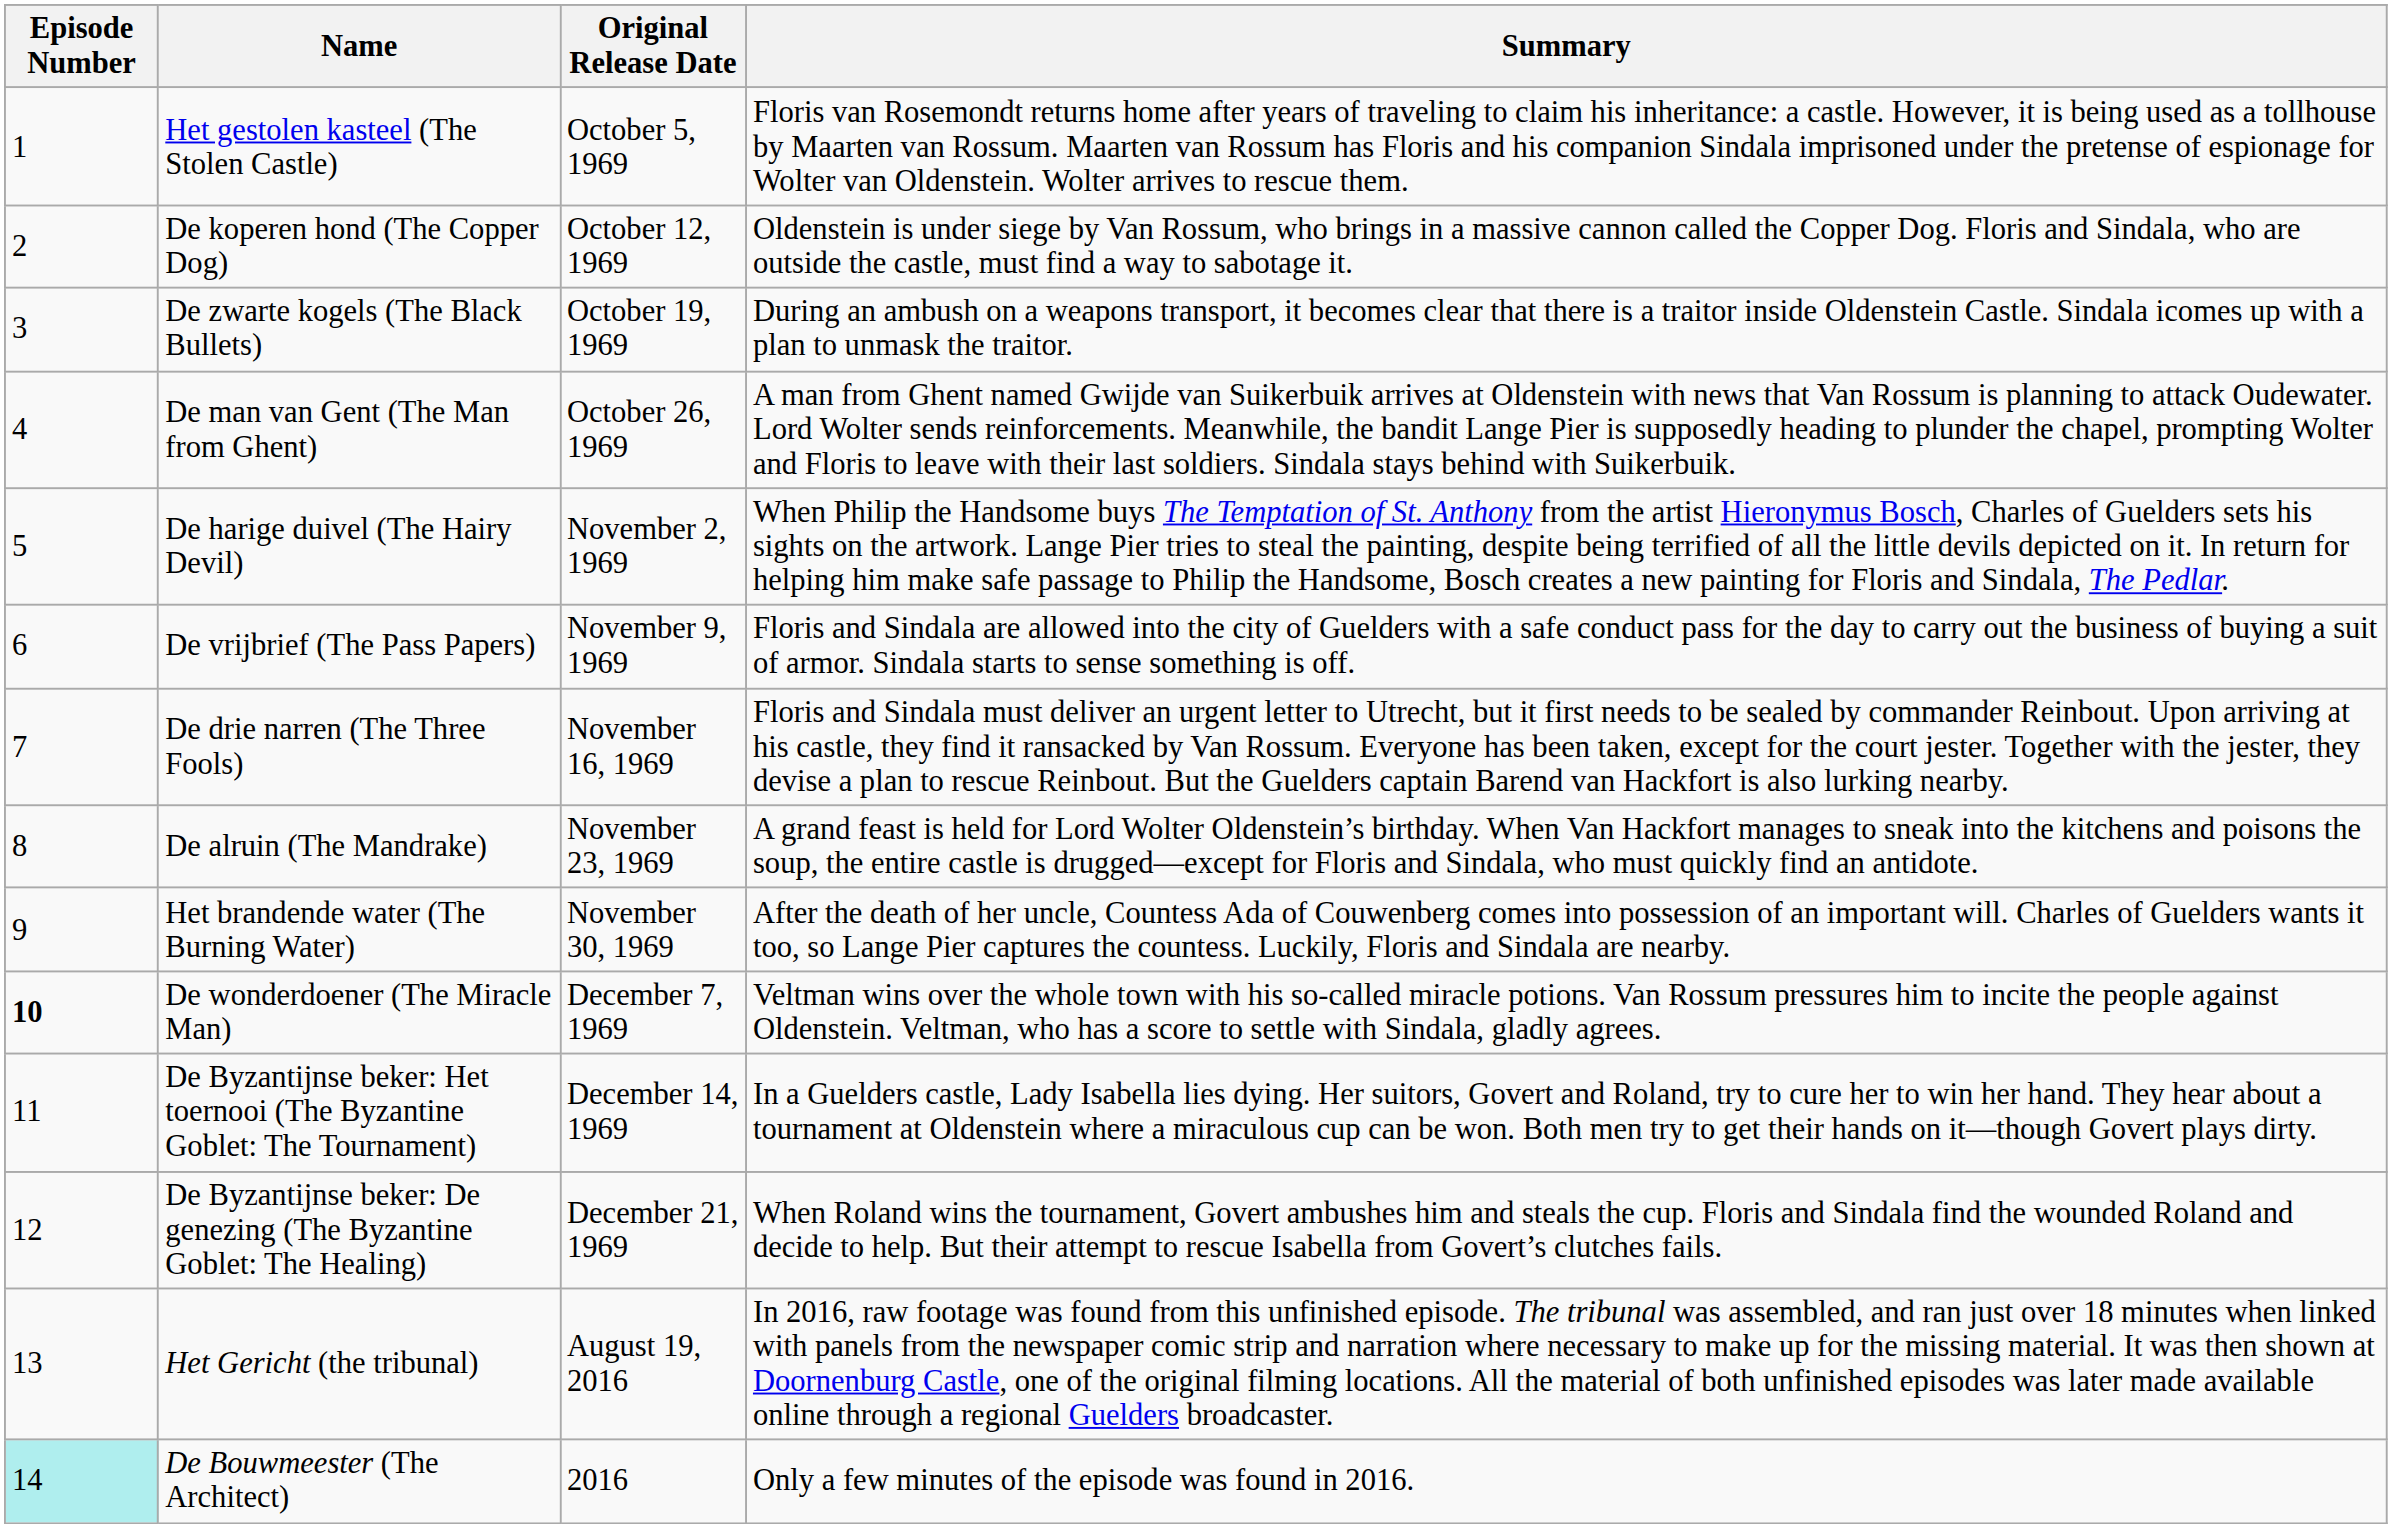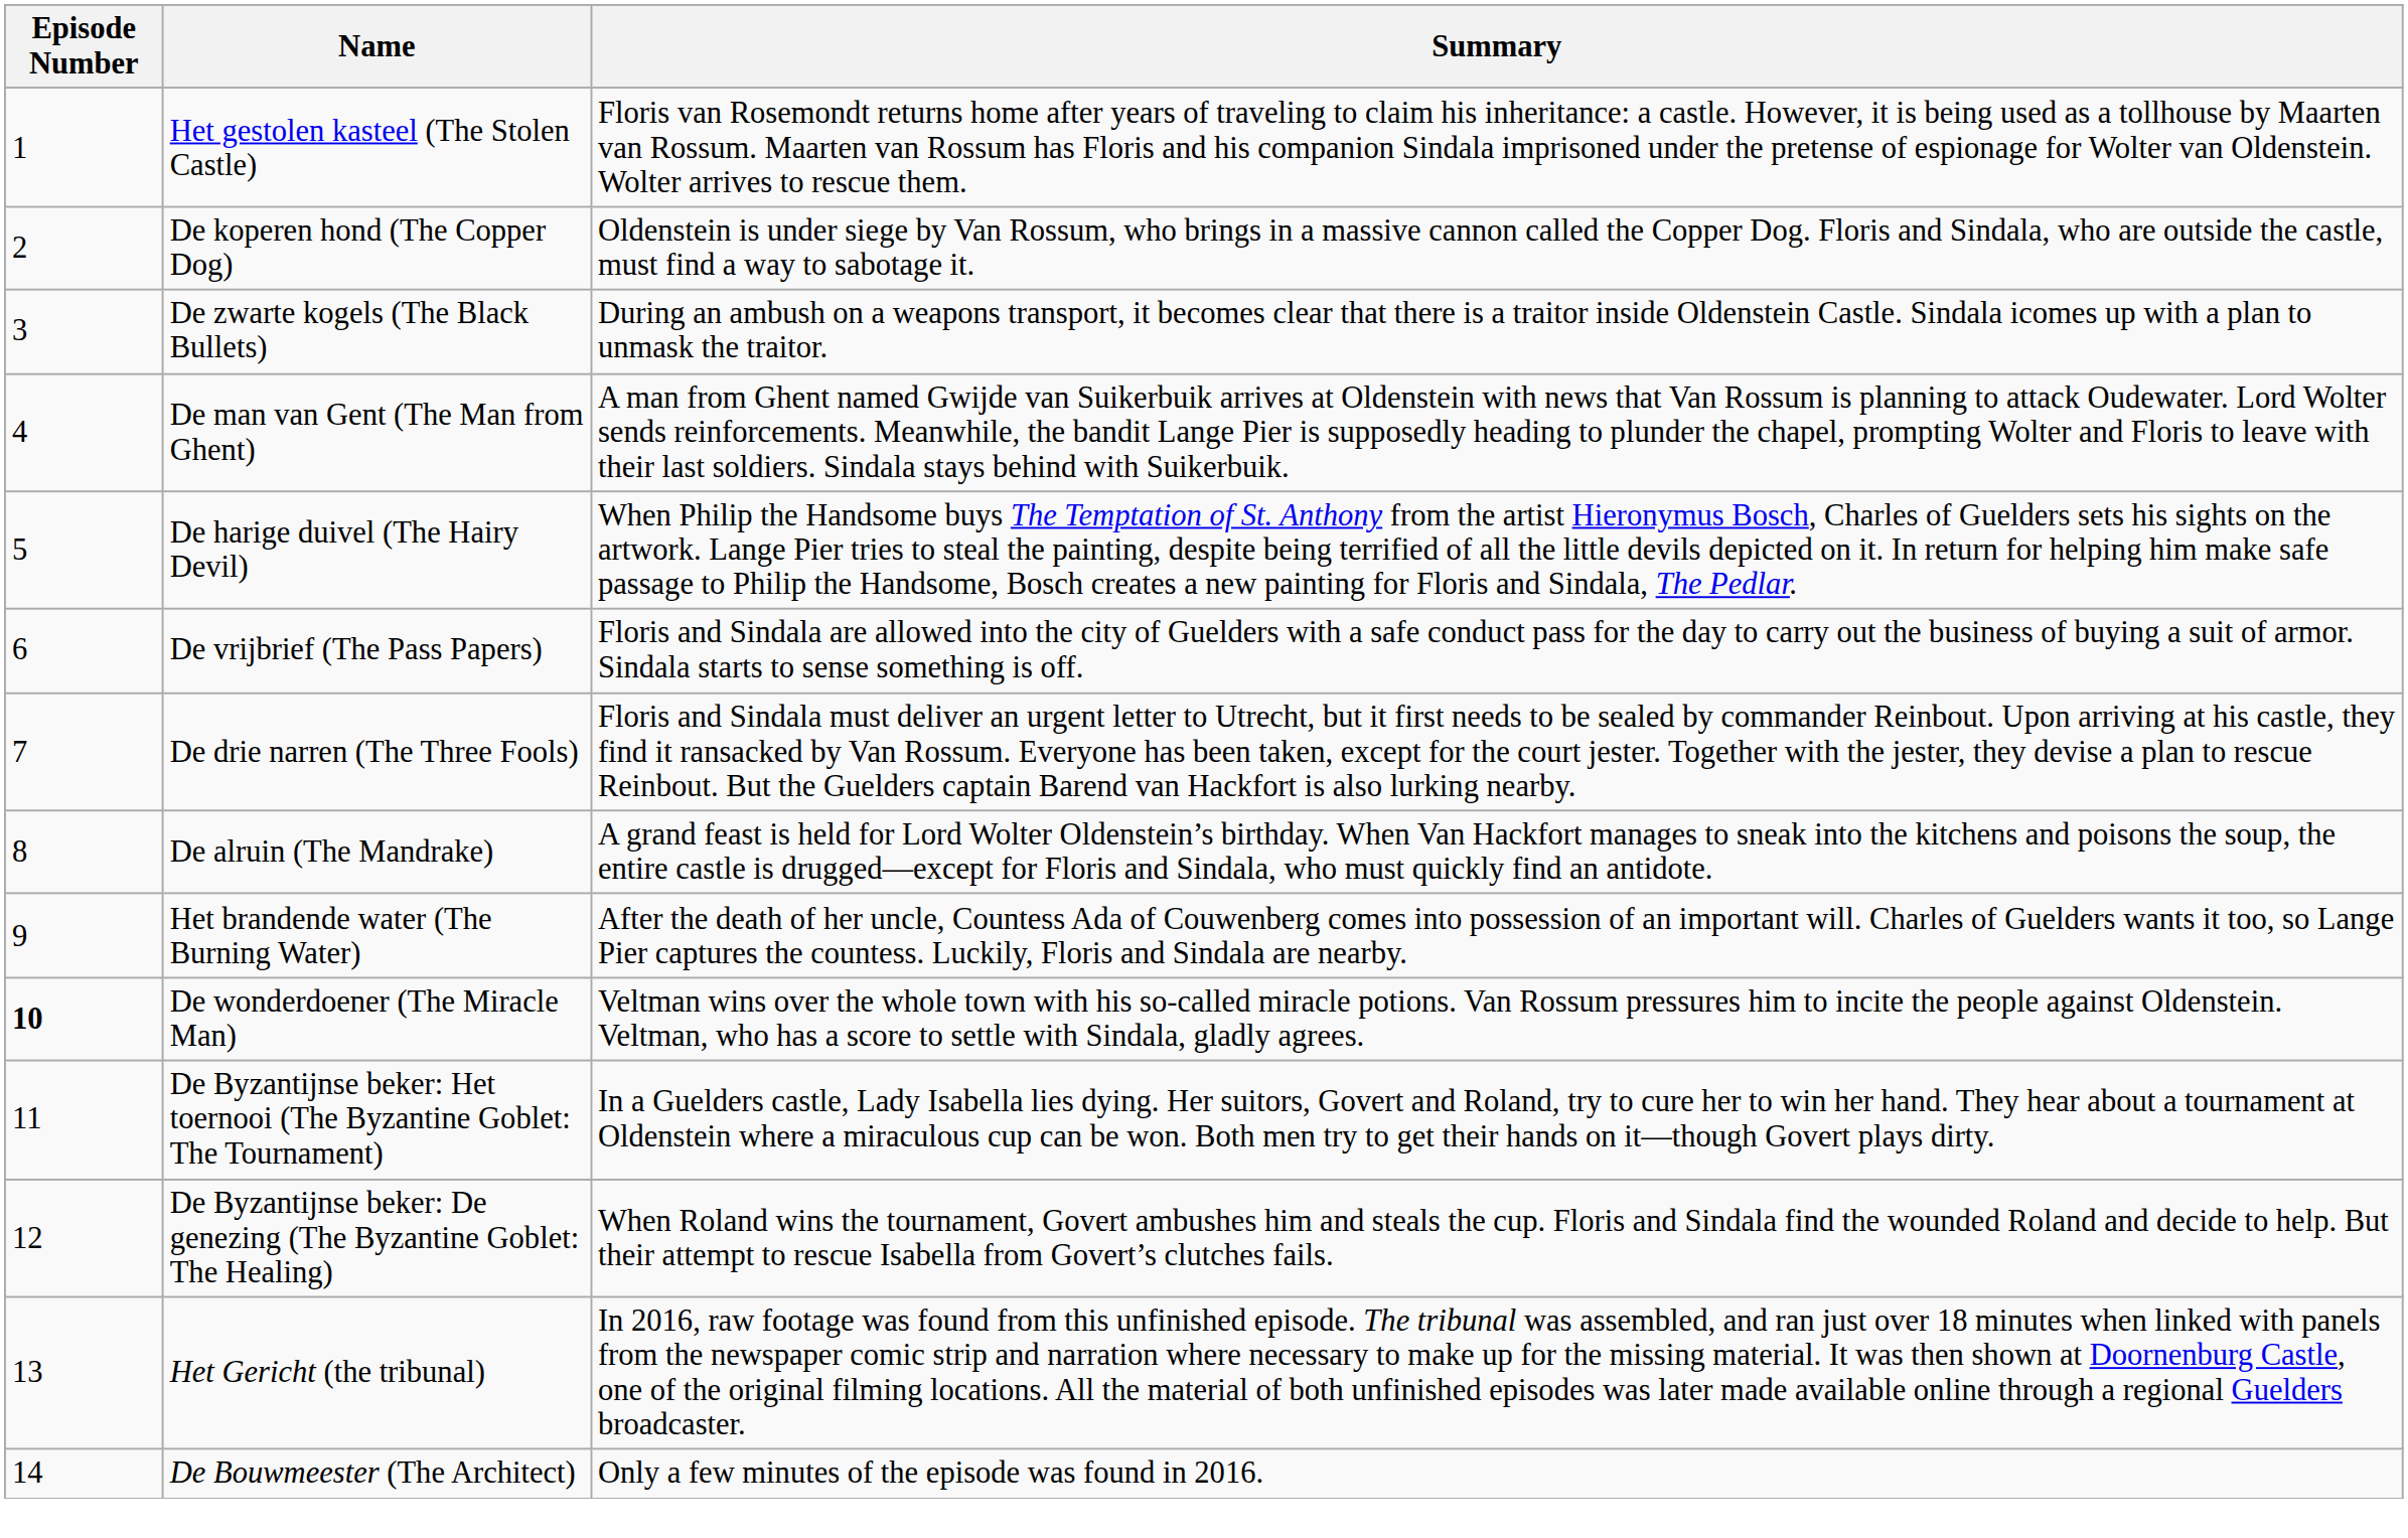 <table class="wikitable">
 <tr>
 <th>Episode Number</th>
 <th>Name</th>
-<th>Original Release Date</th>
 <th>Summary</th>
 </tr>
 <tr>
 <td>1</td>
 <td><a href='#'>Het gestolen kasteel</a> (The Stolen Castle)</td>
-<td>October 5, 1969</td>
 <td>Floris van Rosemondt returns home after years of traveling to claim his inheritance: a castle. However, it is being used as a tollhouse by Maarten van Rossum. Maarten van Rossum has Floris and his companion Sindala imprisoned under the pretense of espionage for Wolter van Oldenstein. Wolter arrives to rescue them.</td>
 </tr>
 <tr>
 <td>2</td>
 <td>De koperen hond (The Copper Dog)</td>
-<td>October 12, 1969</td>
 <td>Oldenstein is under siege by Van Rossum, who brings in a massive cannon called the Copper Dog. Floris and Sindala, who are outside the castle, must find a way to sabotage it.</td>
 </tr>
 <tr>
 <td>3</td>
 <td>De zwarte kogels (The Black Bullets)</td>
-<td>October 19, 1969</td>
 <td>During an ambush on a weapons transport, it becomes clear that there is a traitor inside Oldenstein Castle. Sindala icomes up with a plan to unmask the traitor.</td>
 </tr>
 <tr>
 <td>4</td>
 <td>De man van Gent (The Man from Ghent)</td>
-<td>October 26, 1969</td>
 <td>A man from Ghent named Gwijde van Suikerbuik arrives at Oldenstein with news that Van Rossum is planning to attack Oudewater. Lord Wolter sends reinforcements. Meanwhile, the bandit Lange Pier is supposedly heading to plunder the chapel, prompting Wolter and Floris to leave with their last soldiers. Sindala stays behind with Suikerbuik.</td>
 </tr>
 <tr>
 <td>5</td>
 <td>De harige duivel (The Hairy Devil)</td>
-<td>November 2, 1969</td>
 <td>When Philip the Handsome buys <em><a href='#'>The Temptation of St. Anthony</a></em>  from the artist <a href='#'>Hieronymus Bosch</a>, Charles of Guelders sets his sights on the artwork. Lange Pier tries to steal the painting, despite being terrified of all the little devils depicted on it. In return for helping him make safe passage to Philip the Handsome, Bosch creates a new painting for Floris and Sindala, <a href='#'><em>The Pedlar</em></a><em>.</em></td>
 </tr>
 <tr>
 <td>6</td>
 <td>De vrijbrief (The Pass Papers)</td>
-<td>November 9, 1969</td>
 <td>Floris and Sindala are allowed into the city of Guelders with a safe conduct pass for the day to carry out the business of buying a suit of armor. Sindala starts to sense something is off.</td>
 </tr>
 <tr>
 <td>7</td>
 <td>De drie narren (The Three Fools)</td>
-<td>November 16, 1969</td>
 <td>Floris and Sindala must deliver an urgent letter to Utrecht, but it first needs to be sealed by commander Reinbout. Upon arriving at his castle, they find it ransacked by Van Rossum. Everyone has been taken, except for the court jester. Together with the jester, they devise a plan to rescue Reinbout. But the Guelders captain Barend van Hackfort is also lurking nearby.</td>
 </tr>
 <tr>
 <td>8</td>
 <td>De alruin (The Mandrake)</td>
-<td>November 23, 1969</td>
 <td>A grand feast is held for Lord Wolter Oldenstein’s birthday. When Van Hackfort manages to sneak into the kitchens and poisons the soup, the entire castle is drugged—except for Floris and Sindala, who must quickly find an antidote.</td>
 </tr>
 <tr>
 <td>9</td>
 <td>Het brandende water (The Burning Water)</td>
-<td>November 30, 1969</td>
 <td>After the death of her uncle, Countess Ada of Couwenberg comes into possession of an important will. Charles of Guelders wants it too, so Lange Pier captures the countess. Luckily, Floris and Sindala are nearby.</td>
 </tr>
 <tr>
 <td><strong>10</strong></td>
 <td>De wonderdoener (The Miracle Man)</td>
-<td>December 7, 1969</td>
 <td>Veltman wins over the whole town with his so-called miracle potions. Van Rossum pressures him to incite the people against Oldenstein. Veltman, who has a score to settle with Sindala, gladly agrees.</td>
 </tr>
 <tr>
 <td>11</td>
 <td>De Byzantijnse beker: Het toernooi (The Byzantine Goblet: The Tournament)</td>
-<td>December 14, 1969</td>
 <td>In a Guelders castle, Lady Isabella lies dying. Her suitors, Govert and Roland, try to cure her to win her hand. They hear about a tournament at Oldenstein where a miraculous cup can be won. Both men try to get their hands on it—though Govert plays dirty.</td>
 </tr>
 <tr>
 <td>12</td>
 <td>De Byzantijnse beker: De genezing (The Byzantine Goblet: The Healing)</td>
-<td>December 21, 1969</td>
 <td>When Roland wins the tournament, Govert ambushes him and steals the cup. Floris and Sindala find the wounded Roland and decide to help. But their attempt to rescue Isabella from Govert’s clutches fails.</td>
 </tr>
 <tr>
 <td>13</td>
 <td><em>Het Gericht</em> (the tribunal)</td>
-<td>August 19, 2016</td>
 <td>In 2016, raw footage was found from this unfinished episode. <em>The tribunal</em> was assembled, and ran just over 18 minutes when linked with panels from the newspaper comic strip and narration where necessary to make up for the missing material. It was then shown at <a href='#'>Doornenburg Castle</a>, one of the original filming locations. All the material of both unfinished episodes was later made available online through a regional <a href='#'>Guelders</a> broadcaster.</td>
 </tr>
 <tr>
-<td style="background: paleturquoise;">14</td>
+<td>14</td>
 <td><em>De Bouwmeester</em> (The Architect)</td>
-<td>2016</td>
 <td>Only a few minutes of the episode was found in 2016.</td>
 </tr>
 </table>
